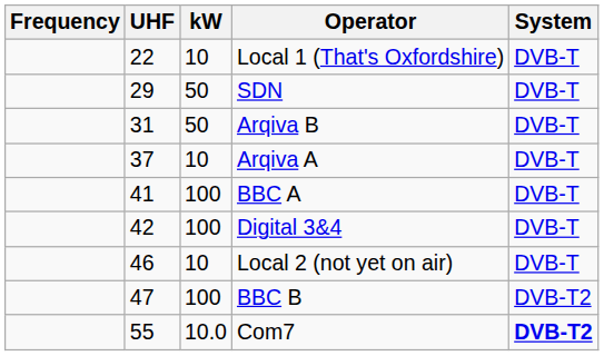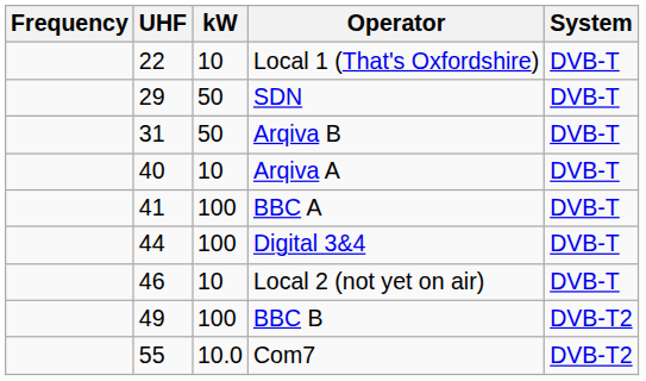 <table class="wikitable sortable">
 <tr>
 <th>Frequency</th>
 <th>UHF</th>
 <th>kW</th>
 <th>Operator</th>
 <th>System</th>
 </tr>
 <tr>
 <td></td>
 <td>22</td>
 <td>10</td>
 <td>Local 1 (<a href='#'>That's Oxfordshire</a>)</td>
 <td><a href='#'>DVB-T</a></td>
 </tr>
 <tr>
 <td></td>
 <td>29</td>
 <td>50</td>
 <td><a href='#'>SDN</a></td>
 <td><a href='#'>DVB-T</a></td>
 </tr>
 <tr>
 <td></td>
 <td>31</td>
 <td>50</td>
 <td><a href='#'>Arqiva</a> B</td>
 <td><a href='#'>DVB-T</a></td>
 </tr>
 <tr>
 <td></td>
-<td>37</td>
+<td>40</td>
 <td>10</td>
 <td><a href='#'>Arqiva</a> A</td>
 <td><a href='#'>DVB-T</a></td>
 </tr>
 <tr>
 <td></td>
 <td>41</td>
 <td>100</td>
 <td><a href='#'>BBC</a> A</td>
 <td><a href='#'>DVB-T</a></td>
 </tr>
 <tr>
 <td></td>
-<td>42</td>
+<td>44</td>
 <td>100</td>
 <td><a href='#'>Digital 3&4</a></td>
 <td><a href='#'>DVB-T</a></td>
 </tr>
 <tr>
 <td></td>
 <td>46</td>
 <td>10</td>
 <td>Local 2 (not yet on air)</td>
 <td><a href='#'>DVB-T</a></td>
 </tr>
 <tr>
 <td></td>
-<td>47</td>
+<td>49</td>
 <td>100</td>
 <td><a href='#'>BBC</a> B</td>
 <td><a href='#'>DVB-T2</a></td>
 </tr>
 <tr>
 <td></td>
 <td>55</td>
 <td>10.0</td>
 <td>Com7</td>
-<td><strong><a href='#'>DVB-T2</a></strong></td>
+<td><a href='#'>DVB-T2</a></td>
 </tr>
 </table>
